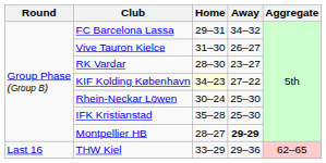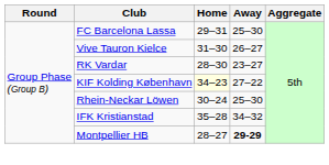 <table class="wikitable">
 <tr>
 <th>Round</th>
 <th>Club</th>
 <th>Home</th>
 <th>Away</th>
 <th>Aggregate</th>
 </tr>
 <tr>
 <td rowspan="7"><a href='#'>Group Phase</a><br><em>(<small>Group B</small>)</em></td>
 <td> <a href='#'>FC Barcelona Lassa</a></td>
 <td style="text-align:center;">29–31</td>
-<td style="text-align:center;">34–32</td>
+<td style="text-align:center;">25–30</td>
 <td rowspan="7" style="text-align:center;" bgcolor="#ccffcc">5th</td>
 </tr>
 <tr>
 <td> <a href='#'>Vive Tauron Kielce</a></td>
 <td style="text-align:center;">31–30</td>
 <td style="text-align:center;">26–27</td>
 </tr>
 <tr>
 <td> <a href='#'>RK Vardar</a></td>
 <td style="text-align:center;">28–30</td>
 <td style="text-align:center;">23–27</td>
 </tr>
 <tr>
 <td> <a href='#'>KIF Kolding København</a></td>
 <td style="background: lightyellow; text-align:center;">34–23</td>
 <td style="text-align:center;">27–22</td>
 </tr>
 <tr>
 <td> <a href='#'>Rhein-Neckar Löwen</a></td>
 <td style="text-align:center;">30–24</td>
 <td style="text-align:center;">25–30</td>
 </tr>
 <tr>
 <td> <a href='#'>IFK Kristianstad</a></td>
 <td style="text-align:center;">35–28</td>
-<td style="text-align:center;">25–30</td>
+<td style="text-align:center;">34–32</td>
 </tr>
 <tr>
 <td> <a href='#'>Montpellier HB</a></td>
 <td style="text-align:center;">28–27</td>
 <td style="text-align:center;"><strong>29-29</strong></td>
 </tr>
-<tr>
-<td><a href='#'>Last 16</a></td>
-<td> <a href='#'>THW Kiel</a></td>
-<td style="text-align:center;">33–29</td>
-<td style="text-align:center;">29–36</td>
-<td style="text-align:center;" bgcolor="#ffcccc">62–65</td>
-</tr>
 </table>
